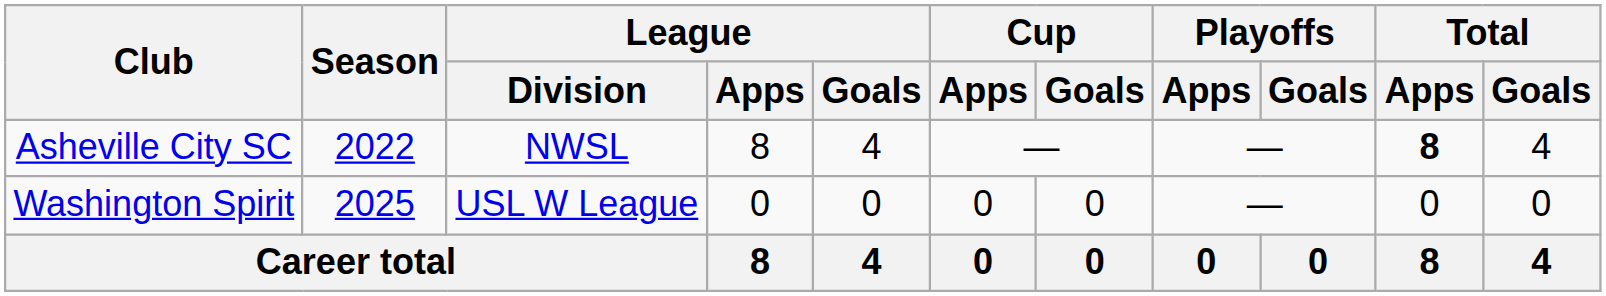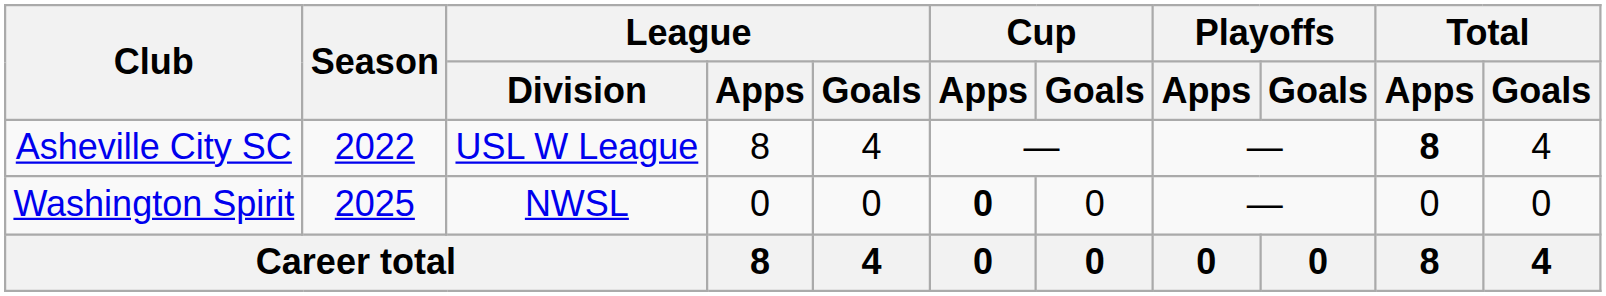 <table class="wikitable" style="text-align: center;">
 <tr>
 <th rowspan="2">Club</th>
 <th rowspan="2">Season</th>
 <th colspan="3">League</th>
 <th colspan="2">Cup</th>
 <th colspan="2">Playoffs</th>
 <th colspan="2">Total</th>
 </tr>
 <tr>
 <th>Division</th>
 <th>Apps</th>
 <th>Goals</th>
 <th>Apps</th>
 <th>Goals</th>
 <th>Apps</th>
 <th>Goals</th>
 <th>Apps</th>
 <th>Goals</th>
 </tr>
 <tr>
 <td><a href='#'>Asheville City SC</a></td>
 <td><a href='#'>2022</a></td>
-<td><a href='#'>NWSL</a></td>
+<td><a href='#'>USL W League</a></td>
 <td>8</td>
 <td>4</td>
 <td colspan="2">—</td>
 <td colspan="2">—</td>
 <td><strong>8</strong></td>
 <td>4</td>
 </tr>
 <tr>
 <td><a href='#'>Washington Spirit</a></td>
 <td><a href='#'>2025</a></td>
-<td><a href='#'>USL W League</a></td>
+<td><a href='#'>NWSL</a></td>
 <td>0</td>
 <td>0</td>
-<td>0</td>
+<td><strong>0</strong></td>
 <td>0</td>
 <td colspan="2">—</td>
 <td>0</td>
 <td>0</td>
 </tr>
 <tr>
 <th colspan="3">Career total</th>
 <th>8</th>
 <th>4</th>
 <th>0</th>
 <th>0</th>
 <th>0</th>
 <th>0</th>
 <th>8</th>
 <th>4</th>
 </tr>
 </table>
